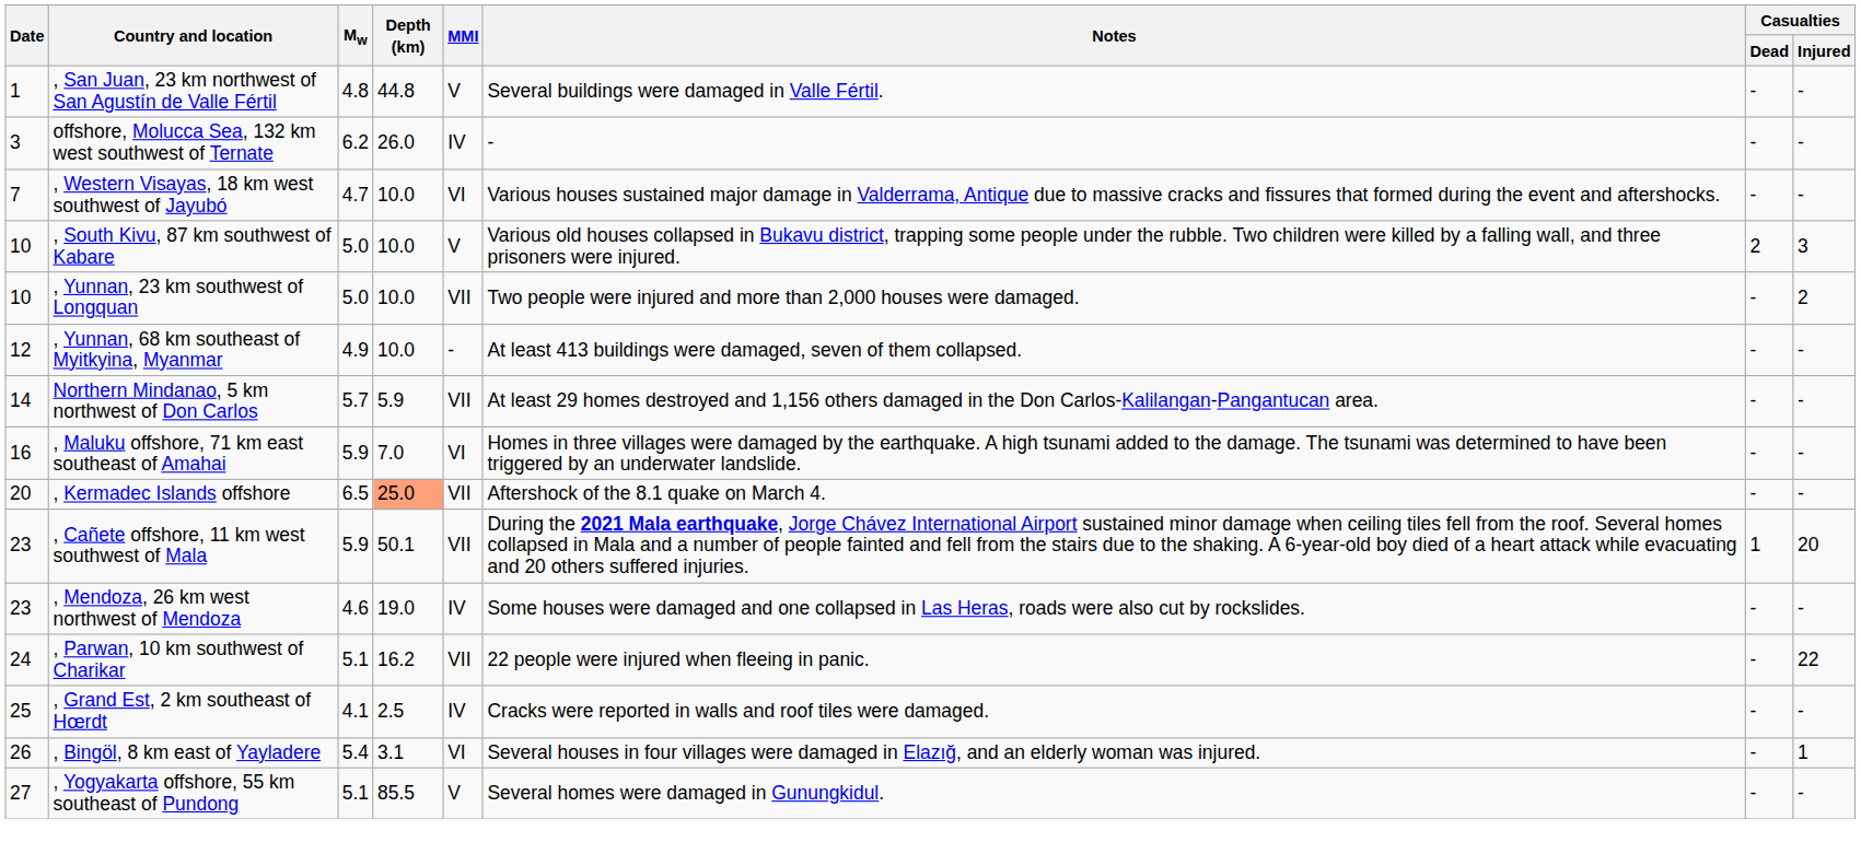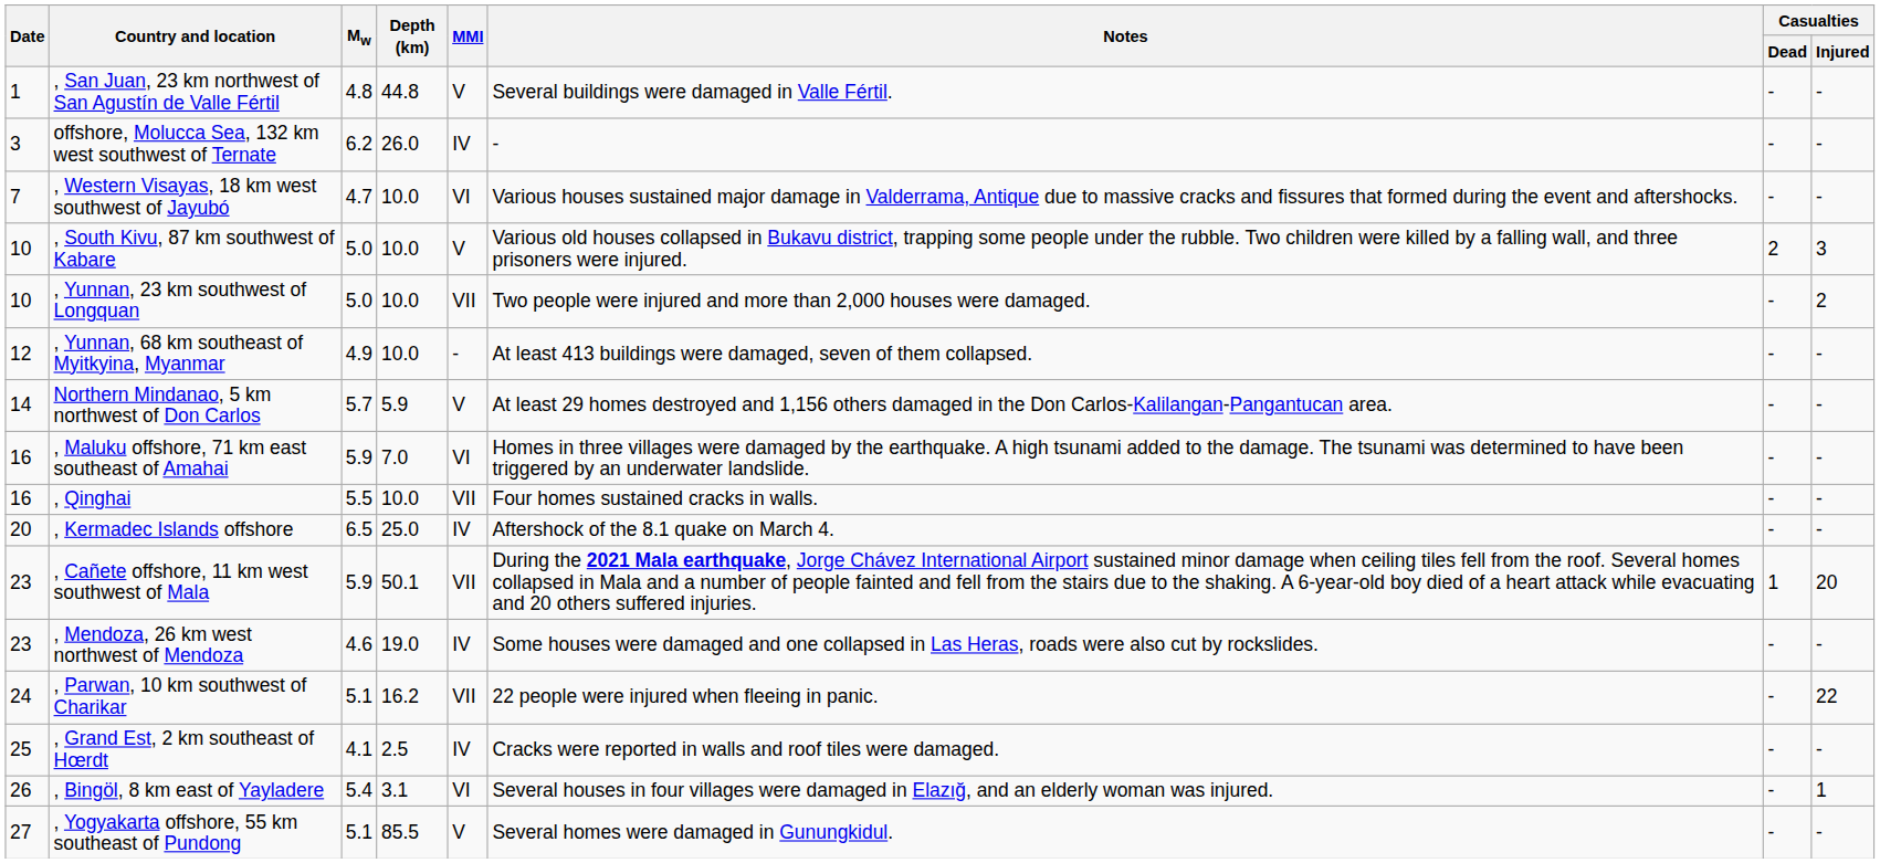 <table class="wikitable sortable" style="border:1px black;  margin-left:1em;">
 <tr>
 <th rowspan="2"><small>Date</small></th>
 <th rowspan="2" style="width: 235px"><small>Country and location</small></th>
 <th rowspan="2"><small>M<sub>w</sub></small></th>
 <th rowspan="2"><small>Depth (km)</small></th>
 <th rowspan="2"><small><a href='#'>MMI</a></small></th>
 <th rowspan="2" class="unsortable"><small>Notes</small></th>
 <th colspan="2"><small>Casualties</small></th>
 </tr>
 <tr>
 <th><small>Dead</small></th>
 <th><small>Injured</small></th>
 </tr>
 <tr>
 <td>1</td>
 <td>, <a href='#'>San Juan</a>, 23 km northwest of <a href='#'>San Agustín de Valle Fértil</a></td>
 <td>4.8</td>
 <td>44.8</td>
 <td>V</td>
 <td>Several buildings were damaged in <a href='#'>Valle Fértil</a>.</td>
 <td>-</td>
 <td>-</td>
 </tr>
 <tr>
 <td>3</td>
 <td> offshore, <a href='#'>Molucca Sea</a>, 132 km west southwest of <a href='#'>Ternate</a></td>
 <td>6.2</td>
 <td>26.0</td>
 <td>IV</td>
 <td>-</td>
 <td>-</td>
 <td>-</td>
 </tr>
 <tr>
 <td>7</td>
 <td>, <a href='#'>Western Visayas</a>, 18 km west southwest of <a href='#'>Jayubó</a></td>
 <td>4.7</td>
 <td>10.0</td>
 <td>VI</td>
 <td>Various houses sustained major damage in <a href='#'>Valderrama, Antique</a> due to massive cracks and fissures that formed during the event and aftershocks.</td>
 <td>-</td>
 <td>-</td>
 </tr>
 <tr>
 <td>10</td>
 <td>, <a href='#'>South Kivu</a>, 87 km southwest of <a href='#'>Kabare</a></td>
 <td>5.0</td>
 <td>10.0</td>
 <td>V</td>
 <td>Various old houses collapsed in <a href='#'>Bukavu district</a>, trapping some people under the rubble. Two children were killed by a falling wall, and three prisoners were injured.</td>
 <td>2</td>
 <td>3</td>
 </tr>
 <tr>
 <td>10</td>
 <td>, <a href='#'>Yunnan</a>, 23 km southwest of <a href='#'>Longquan</a></td>
 <td>5.0</td>
 <td>10.0</td>
 <td>VII</td>
 <td>Two people were injured and more than 2,000 houses were damaged.</td>
 <td>-</td>
 <td>2</td>
 </tr>
 <tr>
 <td>12</td>
 <td>, <a href='#'>Yunnan</a>, 68 km southeast of <a href='#'>Myitkyina</a>, <a href='#'>Myanmar</a></td>
 <td>4.9</td>
 <td>10.0</td>
 <td>-</td>
 <td>At least 413 buildings were damaged, seven of them collapsed.</td>
 <td>-</td>
 <td>-</td>
 </tr>
 <tr>
 <td>14</td>
 <td> <a href='#'>Northern Mindanao</a>, 5 km northwest of <a href='#'>Don Carlos</a></td>
 <td>5.7</td>
 <td>5.9</td>
-<td>VII</td>
+<td>V</td>
 <td>At least 29 homes destroyed and 1,156 others damaged in the Don Carlos-<a href='#'>Kalilangan</a>-<a href='#'>Pangantucan</a> area.</td>
 <td>-</td>
 <td>-</td>
 </tr>
 <tr>
 <td>16</td>
 <td>, <a href='#'>Maluku</a> offshore, 71 km east southeast of <a href='#'>Amahai</a></td>
 <td>5.9</td>
 <td>7.0</td>
 <td>VI</td>
 <td>Homes in three villages were damaged by the earthquake. A  high tsunami added to the damage. The tsunami was determined to have been triggered by an underwater landslide.</td>
 <td>-</td>
 <td>-</td>
 </tr>
 <tr>
+<td>16</td>
+<td>, <a href='#'>Qinghai</a></td>
+<td>5.5</td>
+<td>10.0</td>
+<td>VII</td>
+<td>Four homes sustained cracks in walls.</td>
+<td>-</td>
+<td>-</td>
+</tr>
+<tr>
 <td>20</td>
 <td>, <a href='#'>Kermadec Islands</a> offshore</td>
 <td>6.5</td>
-<td style="background: lightsalmon;">25.0</td>
-<td>VII</td>
+<td>25.0</td>
+<td>IV</td>
 <td>Aftershock of the 8.1 quake on March 4.</td>
 <td>-</td>
 <td>-</td>
 </tr>
 <tr>
 <td>23</td>
 <td>, <a href='#'>Cañete</a> offshore, 11 km west southwest of <a href='#'>Mala</a></td>
 <td>5.9</td>
 <td>50.1</td>
 <td>VII</td>
 <td>During the <strong><a href='#'>2021 Mala earthquake</a></strong>, <a href='#'>Jorge Chávez International Airport</a> sustained minor damage when ceiling tiles fell from the roof. Several homes collapsed in Mala and a number of people fainted and fell from the stairs due to the shaking. A 6-year-old boy died of a heart attack while evacuating and 20 others suffered injuries.</td>
 <td>1</td>
 <td>20</td>
 </tr>
 <tr>
 <td>23</td>
 <td>, <a href='#'>Mendoza</a>, 26 km west northwest of <a href='#'>Mendoza</a></td>
 <td>4.6</td>
 <td>19.0</td>
 <td>IV</td>
 <td>Some houses were damaged and one collapsed in <a href='#'>Las Heras</a>, roads were also cut by rockslides.</td>
 <td>-</td>
 <td>-</td>
 </tr>
 <tr>
 <td>24</td>
 <td>, <a href='#'>Parwan</a>, 10 km southwest of <a href='#'>Charikar</a></td>
 <td>5.1</td>
 <td>16.2</td>
 <td>VII</td>
 <td>22 people were injured when fleeing in panic.</td>
 <td>-</td>
 <td>22</td>
 </tr>
 <tr>
 <td>25</td>
 <td>, <a href='#'>Grand Est</a>, 2 km southeast of <a href='#'>Hœrdt</a></td>
 <td>4.1</td>
 <td>2.5</td>
 <td>IV</td>
 <td>Cracks were reported in walls and roof tiles were damaged.</td>
 <td>-</td>
 <td>-</td>
 </tr>
 <tr>
 <td>26</td>
 <td>, <a href='#'>Bingöl</a>, 8 km east of <a href='#'>Yayladere</a></td>
 <td>5.4</td>
 <td>3.1</td>
 <td>VI</td>
 <td>Several houses in four villages were damaged in <a href='#'>Elazığ</a>, and an elderly woman was injured.</td>
 <td>-</td>
 <td>1</td>
 </tr>
 <tr>
 <td>27</td>
 <td>, <a href='#'>Yogyakarta</a> offshore, 55 km southeast of <a href='#'>Pundong</a></td>
 <td>5.1</td>
 <td>85.5</td>
 <td>V</td>
 <td>Several homes were damaged in <a href='#'>Gunungkidul</a>.</td>
 <td>-</td>
 <td>-</td>
 </tr>
 <tr>
 </tr>
 </table>
